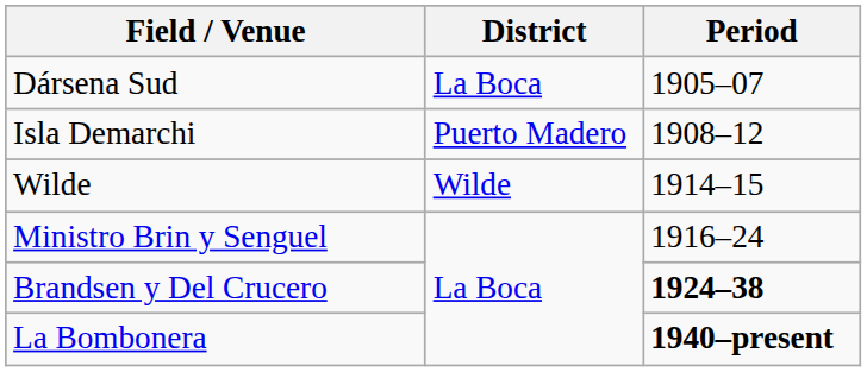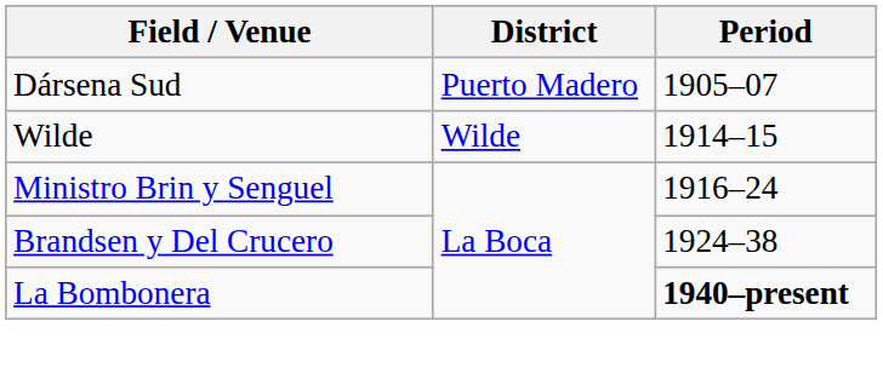 <table class="wikitable sortable">
 <tr>
 <th width=200px>Field / Venue</th>
 <th width=100px>District</th>
 <th width=100px>Period</th>
 </tr>
 <tr>
 <td>Dársena Sud</td>
-<td><a href='#'>La Boca</a></td>
+<td><a href='#'>Puerto Madero</a></td>
 <td>1905–07</td>
-</tr>
-<tr>
-<td>Isla Demarchi </td>
-<td><a href='#'>Puerto Madero</a></td>
-<td>1908–12</td>
 </tr>
 <tr>
 <td>Wilde</td>
 <td><a href='#'>Wilde</a></td>
 <td>1914–15</td>
 </tr>
 <tr>
 <td><a href='#'>Ministro Brin y Senguel</a></td>
 <td rowspan="3"><a href='#'>La Boca</a></td>
 <td>1916–24</td>
 </tr>
 <tr>
 <td><a href='#'>Brandsen y Del Crucero</a></td>
-<td><strong>1924–38</strong></td>
+<td>1924–38</td>
 </tr>
 <tr>
 <td><a href='#'>La Bombonera</a></td>
 <td><strong>1940–present</strong></td>
 </tr>
 </table>
